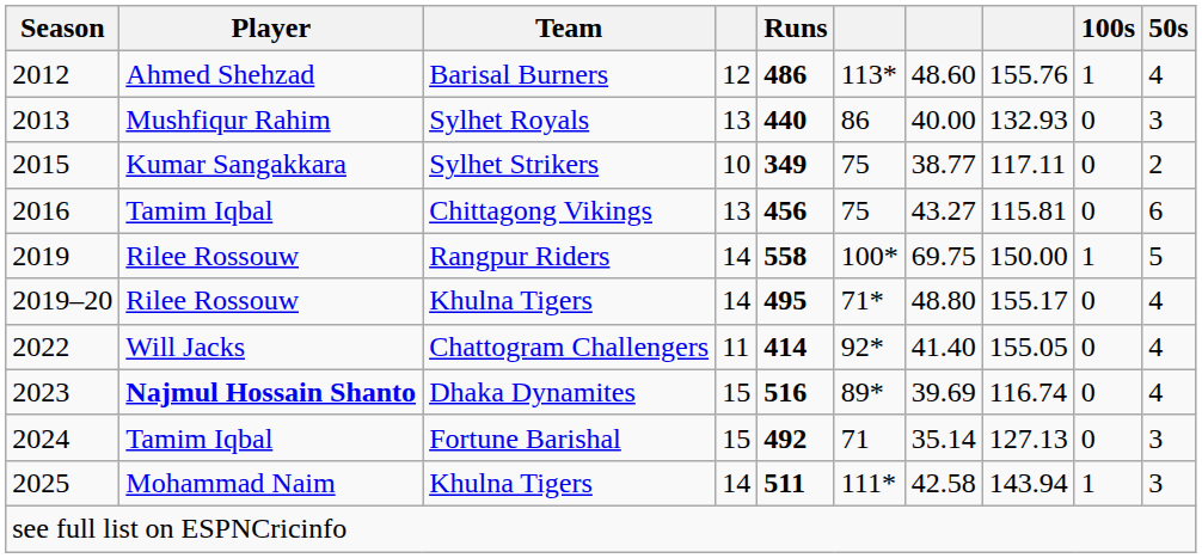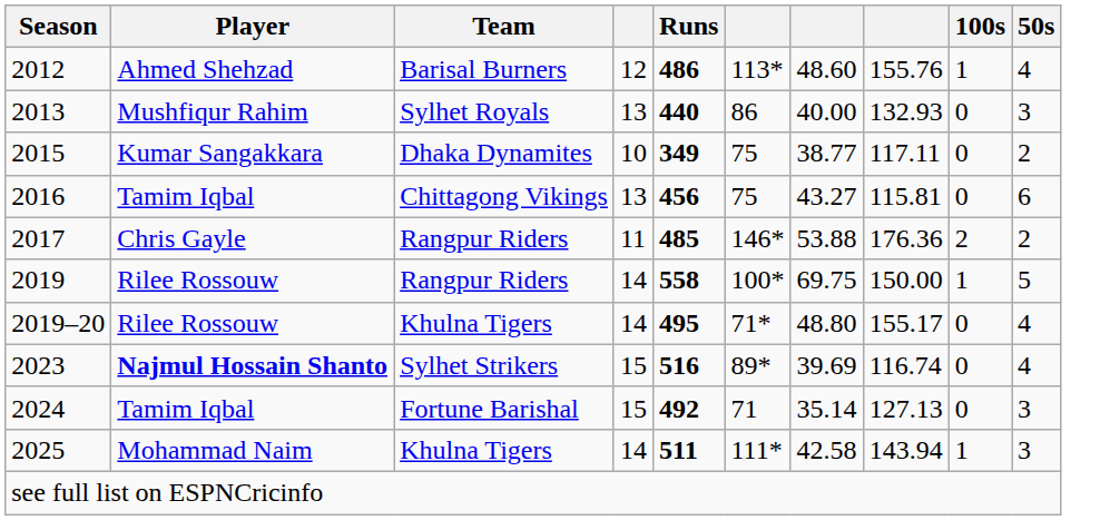 <table class="wikitable">
 <tr>
 <th>Season</th>
 <th>Player</th>
 <th>Team</th>
 <th></th>
 <th>Runs</th>
 <th></th>
 <th></th>
 <th></th>
 <th>100s</th>
 <th>50s</th>
 </tr>
 <tr>
 <td>2012</td>
 <td><a href='#'>Ahmed Shehzad</a></td>
 <td><a href='#'>Barisal Burners</a></td>
 <td>12</td>
 <td><strong>486</strong></td>
 <td>113*</td>
 <td>48.60</td>
 <td>155.76</td>
 <td>1</td>
 <td>4</td>
 </tr>
 <tr>
 <td>2013</td>
 <td><a href='#'>Mushfiqur Rahim</a></td>
 <td><a href='#'>Sylhet Royals</a></td>
 <td>13</td>
 <td><strong>440</strong></td>
 <td>86</td>
 <td>40.00</td>
 <td>132.93</td>
 <td>0</td>
 <td>3</td>
 </tr>
 <tr>
 <td>2015</td>
 <td><a href='#'>Kumar Sangakkara</a></td>
-<td><a href='#'>Sylhet Strikers</a></td>
+<td><a href='#'>Dhaka Dynamites</a></td>
 <td>10</td>
 <td><strong>349</strong></td>
 <td>75</td>
 <td>38.77</td>
 <td>117.11</td>
 <td>0</td>
 <td>2</td>
 </tr>
 <tr>
 <td>2016</td>
 <td><a href='#'>Tamim Iqbal</a></td>
 <td><a href='#'>Chittagong Vikings</a></td>
 <td>13</td>
 <td><strong>456</strong></td>
 <td>75</td>
 <td>43.27</td>
 <td>115.81</td>
 <td>0</td>
 <td>6</td>
+</tr>
+<tr>
+<td>2017</td>
+<td><a href='#'>Chris Gayle</a></td>
+<td><a href='#'>Rangpur Riders</a></td>
+<td>11</td>
+<td><strong>485</strong></td>
+<td>146*</td>
+<td>53.88</td>
+<td>176.36</td>
+<td>2</td>
+<td>2</td>
 </tr>
 <tr>
 <td>2019</td>
 <td><a href='#'>Rilee Rossouw</a></td>
 <td><a href='#'>Rangpur Riders</a></td>
 <td>14</td>
 <td><strong>558</strong></td>
 <td>100*</td>
 <td>69.75</td>
 <td>150.00</td>
 <td>1</td>
 <td>5</td>
 </tr>
 <tr>
 <td>2019–20</td>
 <td><a href='#'>Rilee Rossouw</a></td>
 <td><a href='#'>Khulna Tigers</a></td>
 <td>14</td>
 <td><strong>495</strong></td>
 <td>71*</td>
 <td>48.80</td>
 <td>155.17</td>
 <td>0</td>
 <td>4</td>
 </tr>
 <tr>
-<td>2022</td>
-<td><a href='#'>Will Jacks</a></td>
-<td><a href='#'>Chattogram Challengers</a></td>
-<td>11</td>
-<td><strong>414</strong></td>
-<td>92*</td>
-<td>41.40</td>
-<td>155.05</td>
-<td>0</td>
-<td>4</td>
-</tr>
-<tr>
 <td>2023</td>
 <td><strong><a href='#'>Najmul Hossain Shanto</a></strong></td>
-<td><a href='#'>Dhaka Dynamites</a></td>
+<td><a href='#'>Sylhet Strikers</a></td>
 <td>15</td>
 <td><strong>516</strong></td>
 <td>89*</td>
 <td>39.69</td>
 <td>116.74</td>
 <td>0</td>
 <td>4</td>
 </tr>
 <tr>
 <td>2024</td>
 <td><a href='#'>Tamim Iqbal</a></td>
 <td><a href='#'>Fortune Barishal</a></td>
 <td>15</td>
 <td><strong>492</strong></td>
 <td>71</td>
 <td>35.14</td>
 <td>127.13</td>
 <td>0</td>
 <td>3</td>
 </tr>
 <tr>
 <td>2025</td>
 <td><a href='#'>Mohammad Naim</a></td>
 <td><a href='#'>Khulna Tigers</a></td>
 <td>14</td>
 <td><strong>511</strong></td>
 <td>111*</td>
 <td>42.58</td>
 <td>143.94</td>
 <td>1</td>
 <td>3</td>
 </tr>
 <tr>
 <td colspan=10>see full list on ESPNCricinfo</td>
 </tr>
 </table>
